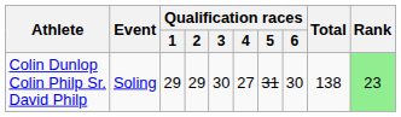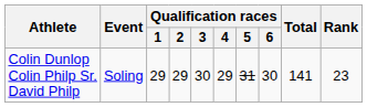 <table class="wikitable" style="font-size:90%">
 <tr>
 <th rowspan="2">Athlete</th>
 <th rowspan="2">Event</th>
 <th colspan="6">Qualification races</th>
 <th rowspan="2">Total</th>
 <th rowspan="2">Rank</th>
 </tr>
 <tr style="vertical-align:bottom; font-size:95%">
 <th>1</th>
 <th>2</th>
 <th>3</th>
 <th>4</th>
 <th>5</th>
 <th>6</th>
 </tr>
 <tr align=center>
 <td align=left><a href='#'>Colin Dunlop</a><br><a href='#'>Colin Philp Sr.</a><br><a href='#'>David Philp</a></td>
 <td align=left><a href='#'>Soling</a></td>
 <td>29</td>
 <td>29</td>
 <td>30</td>
-<td>27</td>
+<td>29</td>
 <td><s>31</s></td>
 <td>30</td>
-<td>138</td>
-<td style="background: lightgreen;">23</td>
+<td>141</td>
+<td>23</td>
 </tr>
 </table>
